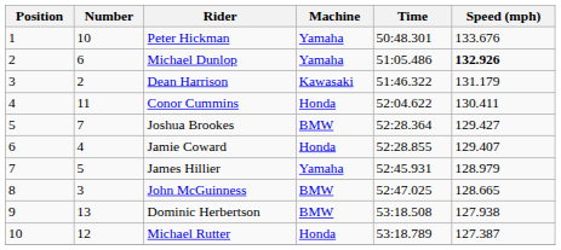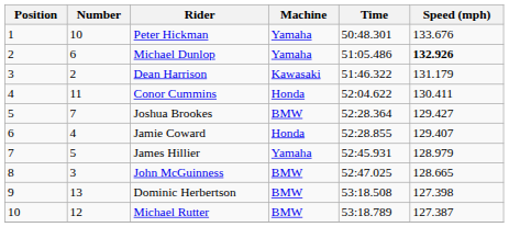 <table class="wikitable"  style="width:40em;margin-bottom:0;">
 <tr>
 <th>Position</th>
 <th>Number</th>
 <th>Rider</th>
 <th>Machine</th>
 <th>Time</th>
 <th>Speed (mph)</th>
 </tr>
 <tr>
 <td>1</td>
 <td>10</td>
 <td> <a href='#'>Peter Hickman</a></td>
 <td><a href='#'>Yamaha</a></td>
 <td>50:48.301</td>
 <td>133.676</td>
 </tr>
 <tr>
 <td>2</td>
 <td>6</td>
 <td> <a href='#'>Michael Dunlop</a></td>
 <td><a href='#'>Yamaha</a></td>
 <td>51:05.486</td>
 <td><strong>132.926</strong></td>
 </tr>
 <tr>
 <td>3</td>
 <td>2</td>
 <td> <a href='#'>Dean Harrison</a></td>
 <td><a href='#'>Kawasaki</a></td>
 <td>51:46.322</td>
 <td>131.179</td>
 </tr>
 <tr>
 <td>4</td>
 <td>11</td>
 <td> <a href='#'>Conor Cummins</a></td>
 <td><a href='#'>Honda</a></td>
 <td>52:04.622</td>
 <td>130.411</td>
 </tr>
 <tr>
 <td>5</td>
 <td>7</td>
 <td> Joshua Brookes</td>
 <td><a href='#'>BMW</a></td>
 <td>52:28.364</td>
 <td>129.427</td>
 </tr>
 <tr>
 <td>6</td>
 <td>4</td>
 <td> Jamie Coward</td>
 <td><a href='#'>Honda</a></td>
 <td>52:28.855</td>
 <td>129.407</td>
 </tr>
 <tr>
 <td>7</td>
 <td>5</td>
 <td> James Hillier</td>
 <td><a href='#'>Yamaha</a></td>
 <td>52:45.931</td>
 <td>128.979</td>
 </tr>
 <tr>
 <td>8</td>
 <td>3</td>
 <td> <a href='#'>John McGuinness</a></td>
 <td><a href='#'>BMW</a></td>
 <td>52:47.025</td>
 <td>128.665</td>
 </tr>
 <tr>
 <td>9</td>
 <td>13</td>
 <td> Dominic Herbertson</td>
 <td><a href='#'>BMW</a></td>
 <td>53:18.508</td>
-<td>127.938</td>
+<td>127.398</td>
 </tr>
 <tr>
 <td>10</td>
 <td>12</td>
 <td> <a href='#'>Michael Rutter</a></td>
-<td><a href='#'>Honda</a></td>
+<td><a href='#'>BMW</a></td>
 <td>53:18.789</td>
 <td>127.387</td>
 </tr>
 <tr>
 </tr>
 </table>
